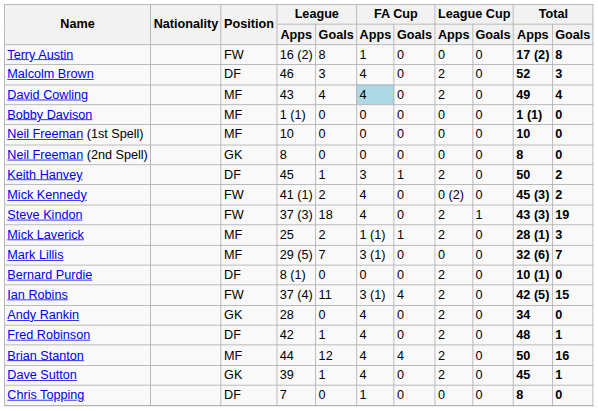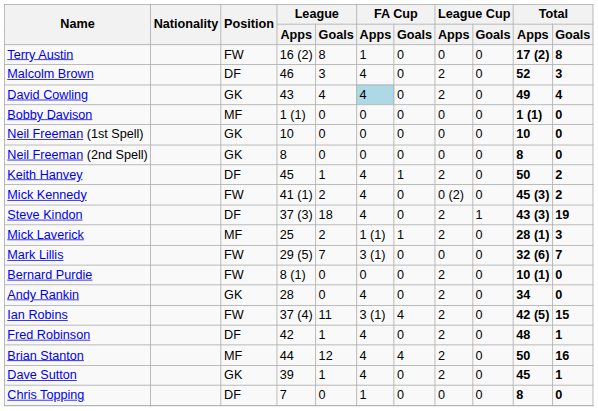 <table class="wikitable sortable">
 <tr>
 <th scope=col rowspan=2>Name</th>
 <th scope=col rowspan=2>Nationality</th>
 <th scope=col rowspan=2>Position</th>
 <th colspan=2>League</th>
 <th colspan=2>FA Cup</th>
 <th colspan=2>League Cup</th>
 <th colspan=2>Total</th>
 </tr>
 <tr>
 <th>Apps</th>
 <th>Goals</th>
 <th>Apps</th>
 <th>Goals</th>
 <th>Apps</th>
 <th>Goals</th>
 <th>Apps</th>
 <th>Goals</th>
 </tr>
 <tr>
 <td><a href='#'>Terry Austin</a></td>
 <td></td>
 <td>FW</td>
 <td>16 (2)</td>
 <td>8</td>
 <td>1</td>
 <td>0</td>
 <td>0</td>
 <td>0</td>
 <td><strong>17 (2)</strong></td>
 <td><strong>8</strong></td>
 </tr>
 <tr>
 <td><a href='#'>Malcolm Brown</a></td>
 <td></td>
 <td>DF</td>
 <td>46</td>
 <td>3</td>
 <td>4</td>
 <td>0</td>
 <td>2</td>
 <td>0</td>
 <td><strong>52</strong></td>
 <td><strong>3</strong></td>
 </tr>
 <tr>
 <td><a href='#'>David Cowling</a></td>
 <td></td>
-<td>MF</td>
+<td>GK</td>
 <td>43</td>
 <td>4</td>
 <td style="background: lightblue;">4</td>
 <td>0</td>
 <td>2</td>
 <td>0</td>
 <td><strong>49</strong></td>
 <td><strong>4</strong></td>
 </tr>
 <tr>
 <td><a href='#'>Bobby Davison</a></td>
 <td></td>
 <td>MF</td>
 <td>1 (1)</td>
 <td>0</td>
 <td>0</td>
 <td>0</td>
 <td>0</td>
 <td>0</td>
 <td><strong>1 (1)</strong></td>
 <td><strong>0</strong></td>
 </tr>
 <tr>
 <td><a href='#'>Neil Freeman</a> (1st Spell)</td>
 <td></td>
-<td>MF</td>
+<td>GK</td>
 <td>10</td>
 <td>0</td>
 <td>0</td>
 <td>0</td>
 <td>0</td>
 <td>0</td>
 <td><strong>10</strong></td>
 <td><strong>0</strong></td>
 </tr>
 <tr>
 <td><a href='#'>Neil Freeman</a> (2nd Spell)</td>
 <td></td>
 <td>GK</td>
 <td>8</td>
 <td>0</td>
 <td>0</td>
 <td>0</td>
 <td>0</td>
 <td>0</td>
 <td><strong>8</strong></td>
 <td><strong>0</strong></td>
 </tr>
 <tr>
 <td><a href='#'>Keith Hanvey</a></td>
 <td></td>
 <td>DF</td>
 <td>45</td>
 <td>1</td>
-<td>3</td>
+<td>4</td>
 <td>1</td>
 <td>2</td>
 <td>0</td>
 <td><strong>50</strong></td>
 <td><strong>2</strong></td>
 </tr>
 <tr>
 <td><a href='#'>Mick Kennedy</a></td>
 <td></td>
 <td>FW</td>
 <td>41 (1)</td>
 <td>2</td>
 <td>4</td>
 <td>0</td>
 <td>0 (2)</td>
 <td>0</td>
 <td><strong>45 (3)</strong></td>
 <td><strong>2</strong></td>
 </tr>
 <tr>
 <td><a href='#'>Steve Kindon</a></td>
 <td></td>
-<td>FW</td>
+<td>DF</td>
 <td>37 (3)</td>
 <td>18</td>
 <td>4</td>
 <td>0</td>
 <td>2</td>
 <td>1</td>
 <td><strong>43 (3)</strong></td>
 <td><strong>19</strong></td>
 </tr>
 <tr>
 <td><a href='#'>Mick Laverick</a></td>
 <td></td>
 <td>MF</td>
 <td>25</td>
 <td>2</td>
 <td>1 (1)</td>
 <td>1</td>
 <td>2</td>
 <td>0</td>
 <td><strong>28 (1)</strong></td>
 <td><strong>3</strong></td>
 </tr>
 <tr>
 <td><a href='#'>Mark Lillis</a></td>
 <td></td>
-<td>MF</td>
+<td>FW</td>
 <td>29 (5)</td>
 <td>7</td>
 <td>3 (1)</td>
 <td>0</td>
 <td>0</td>
 <td>0</td>
 <td><strong>32 (6)</strong></td>
 <td><strong>7</strong></td>
 </tr>
 <tr>
 <td><a href='#'>Bernard Purdie</a></td>
 <td></td>
-<td>DF</td>
+<td>FW</td>
 <td>8 (1)</td>
 <td>0</td>
 <td>0</td>
 <td>0</td>
 <td>2</td>
 <td>0</td>
 <td><strong>10 (1)</strong></td>
+<td><strong>0</strong></td>
+</tr>
+<tr>
+<td><a href='#'>Andy Rankin</a></td>
+<td></td>
+<td>GK</td>
+<td>28</td>
+<td>0</td>
+<td>4</td>
+<td>0</td>
+<td>2</td>
+<td>0</td>
+<td><strong>34</strong></td>
 <td><strong>0</strong></td>
 </tr>
 <tr>
 <td><a href='#'>Ian Robins</a></td>
 <td></td>
 <td>FW</td>
 <td>37 (4)</td>
 <td>11</td>
 <td>3 (1)</td>
 <td>4</td>
 <td>2</td>
 <td>0</td>
 <td><strong>42 (5)</strong></td>
 <td><strong>15</strong></td>
-</tr>
-<tr>
-<td><a href='#'>Andy Rankin</a></td>
-<td></td>
-<td>GK</td>
-<td>28</td>
-<td>0</td>
-<td>4</td>
-<td>0</td>
-<td>2</td>
-<td>0</td>
-<td><strong>34</strong></td>
-<td><strong>0</strong></td>
 </tr>
 <tr>
 <td><a href='#'>Fred Robinson</a></td>
 <td></td>
 <td>DF</td>
 <td>42</td>
 <td>1</td>
 <td>4</td>
 <td>0</td>
 <td>2</td>
 <td>0</td>
 <td><strong>48</strong></td>
 <td><strong>1</strong></td>
 </tr>
 <tr>
 <td><a href='#'>Brian Stanton</a></td>
 <td></td>
 <td>MF</td>
 <td>44</td>
 <td>12</td>
 <td>4</td>
 <td>4</td>
 <td>2</td>
 <td>0</td>
 <td><strong>50</strong></td>
 <td><strong>16</strong></td>
 </tr>
 <tr>
 <td><a href='#'>Dave Sutton</a></td>
 <td></td>
 <td>GK</td>
 <td>39</td>
 <td>1</td>
 <td>4</td>
 <td>0</td>
 <td>2</td>
 <td>0</td>
 <td><strong>45</strong></td>
 <td><strong>1</strong></td>
 </tr>
 <tr>
 <td><a href='#'>Chris Topping</a></td>
 <td></td>
 <td>DF</td>
 <td>7</td>
 <td>0</td>
 <td>1</td>
 <td>0</td>
 <td>0</td>
 <td>0</td>
 <td><strong>8</strong></td>
 <td><strong>0</strong></td>
 </tr>
 <tr>
 </tr>
 </table>
